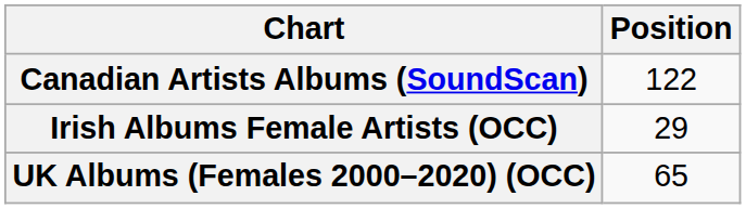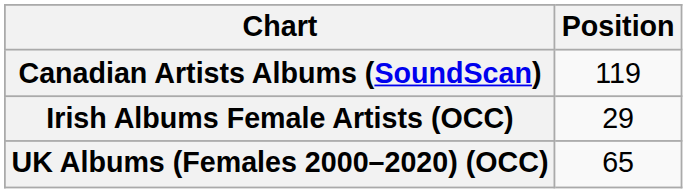 <table class="wikitable sortable plainrowheaders" style="text-align:center">
 <tr>
 <th scope="col">Chart</th>
 <th scope="col">Position</th>
 </tr>
 <tr>
 <th scope="row">Canadian Artists Albums (<a href='#'>SoundScan</a>)</th>
-<td>122</td>
+<td>119</td>
 </tr>
 <tr>
 <th scope="row">Irish Albums Female Artists (OCC)</th>
 <td>29</td>
 </tr>
 <tr>
 <th scope="row">UK Albums (Females 2000–2020) (OCC)</th>
 <td>65</td>
 </tr>
 </table>
